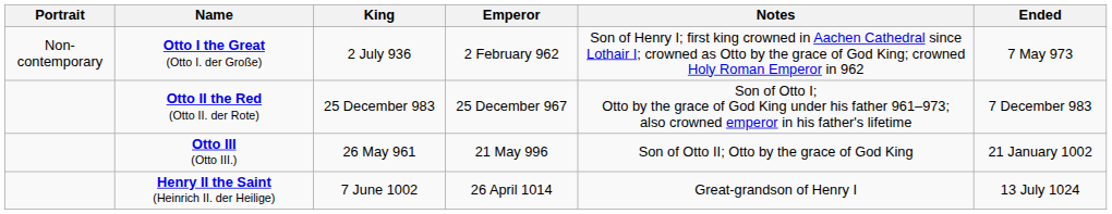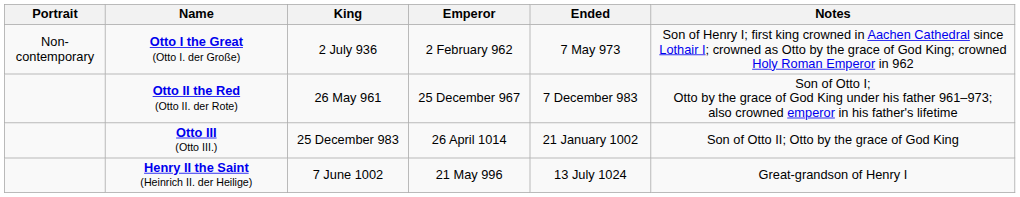 <table class="wikitable" style="text-align:center;" width="100% ">
 <tr>
 <th width="10%">Portrait</th>
 <th width="18%">Name</th>
 <th width="12%">King</th>
 <th width="12%">Emperor</th>
+<th width="12%">Ended</th>
 <th width="36%">Notes</th>
-<th width="12%">Ended</th>
 </tr>
 <tr>
 <td>Non-contemporary</td>
 <td><strong><a href='#'>Otto I the Great</a></strong><br><small>(Otto I. der Große)</small></td>
 <td>2 July 936</td>
 <td>2 February 962</td>
+<td>7 May 973</td>
 <td>Son of Henry I; first king crowned in <a href='#'>Aachen Cathedral</a> since <a href='#'>Lothair I</a>; crowned as Otto by the grace of God King; crowned <a href='#'>Holy Roman Emperor</a> in 962</td>
-<td>7 May 973</td>
 </tr>
 <tr>
 <td></td>
 <td><strong><a href='#'>Otto II the Red</a></strong><br><small>(Otto II. der Rote)</small></td>
-<td>25 December 983</td>
+<td>26 May 961</td>
 <td>25 December 967</td>
+<td>7 December 983</td>
 <td>Son of Otto I;<br>Otto by the grace of God King under his father 961–973;<br>also crowned <a href='#'>emperor</a> in his father's lifetime</td>
-<td>7 December 983</td>
 </tr>
 <tr>
 <td></td>
 <td><strong><a href='#'>Otto III</a></strong><br><small>(Otto III.)</small></td>
-<td>26 May 961</td>
-<td>21 May 996</td>
+<td>25 December 983</td>
+<td>26 April 1014</td>
+<td>21 January 1002</td>
 <td>Son of Otto II; Otto by the grace of God King</td>
-<td>21 January 1002</td>
 </tr>
 <tr>
 <td></td>
 <td><strong><a href='#'>Henry II the Saint</a></strong><br><small>(Heinrich II. der Heilige)</small></td>
 <td>7 June 1002</td>
-<td>26 April 1014</td>
+<td>21 May 996</td>
+<td>13 July 1024</td>
 <td>Great-grandson of Henry I</td>
-<td>13 July 1024</td>
 </tr>
 </table>
